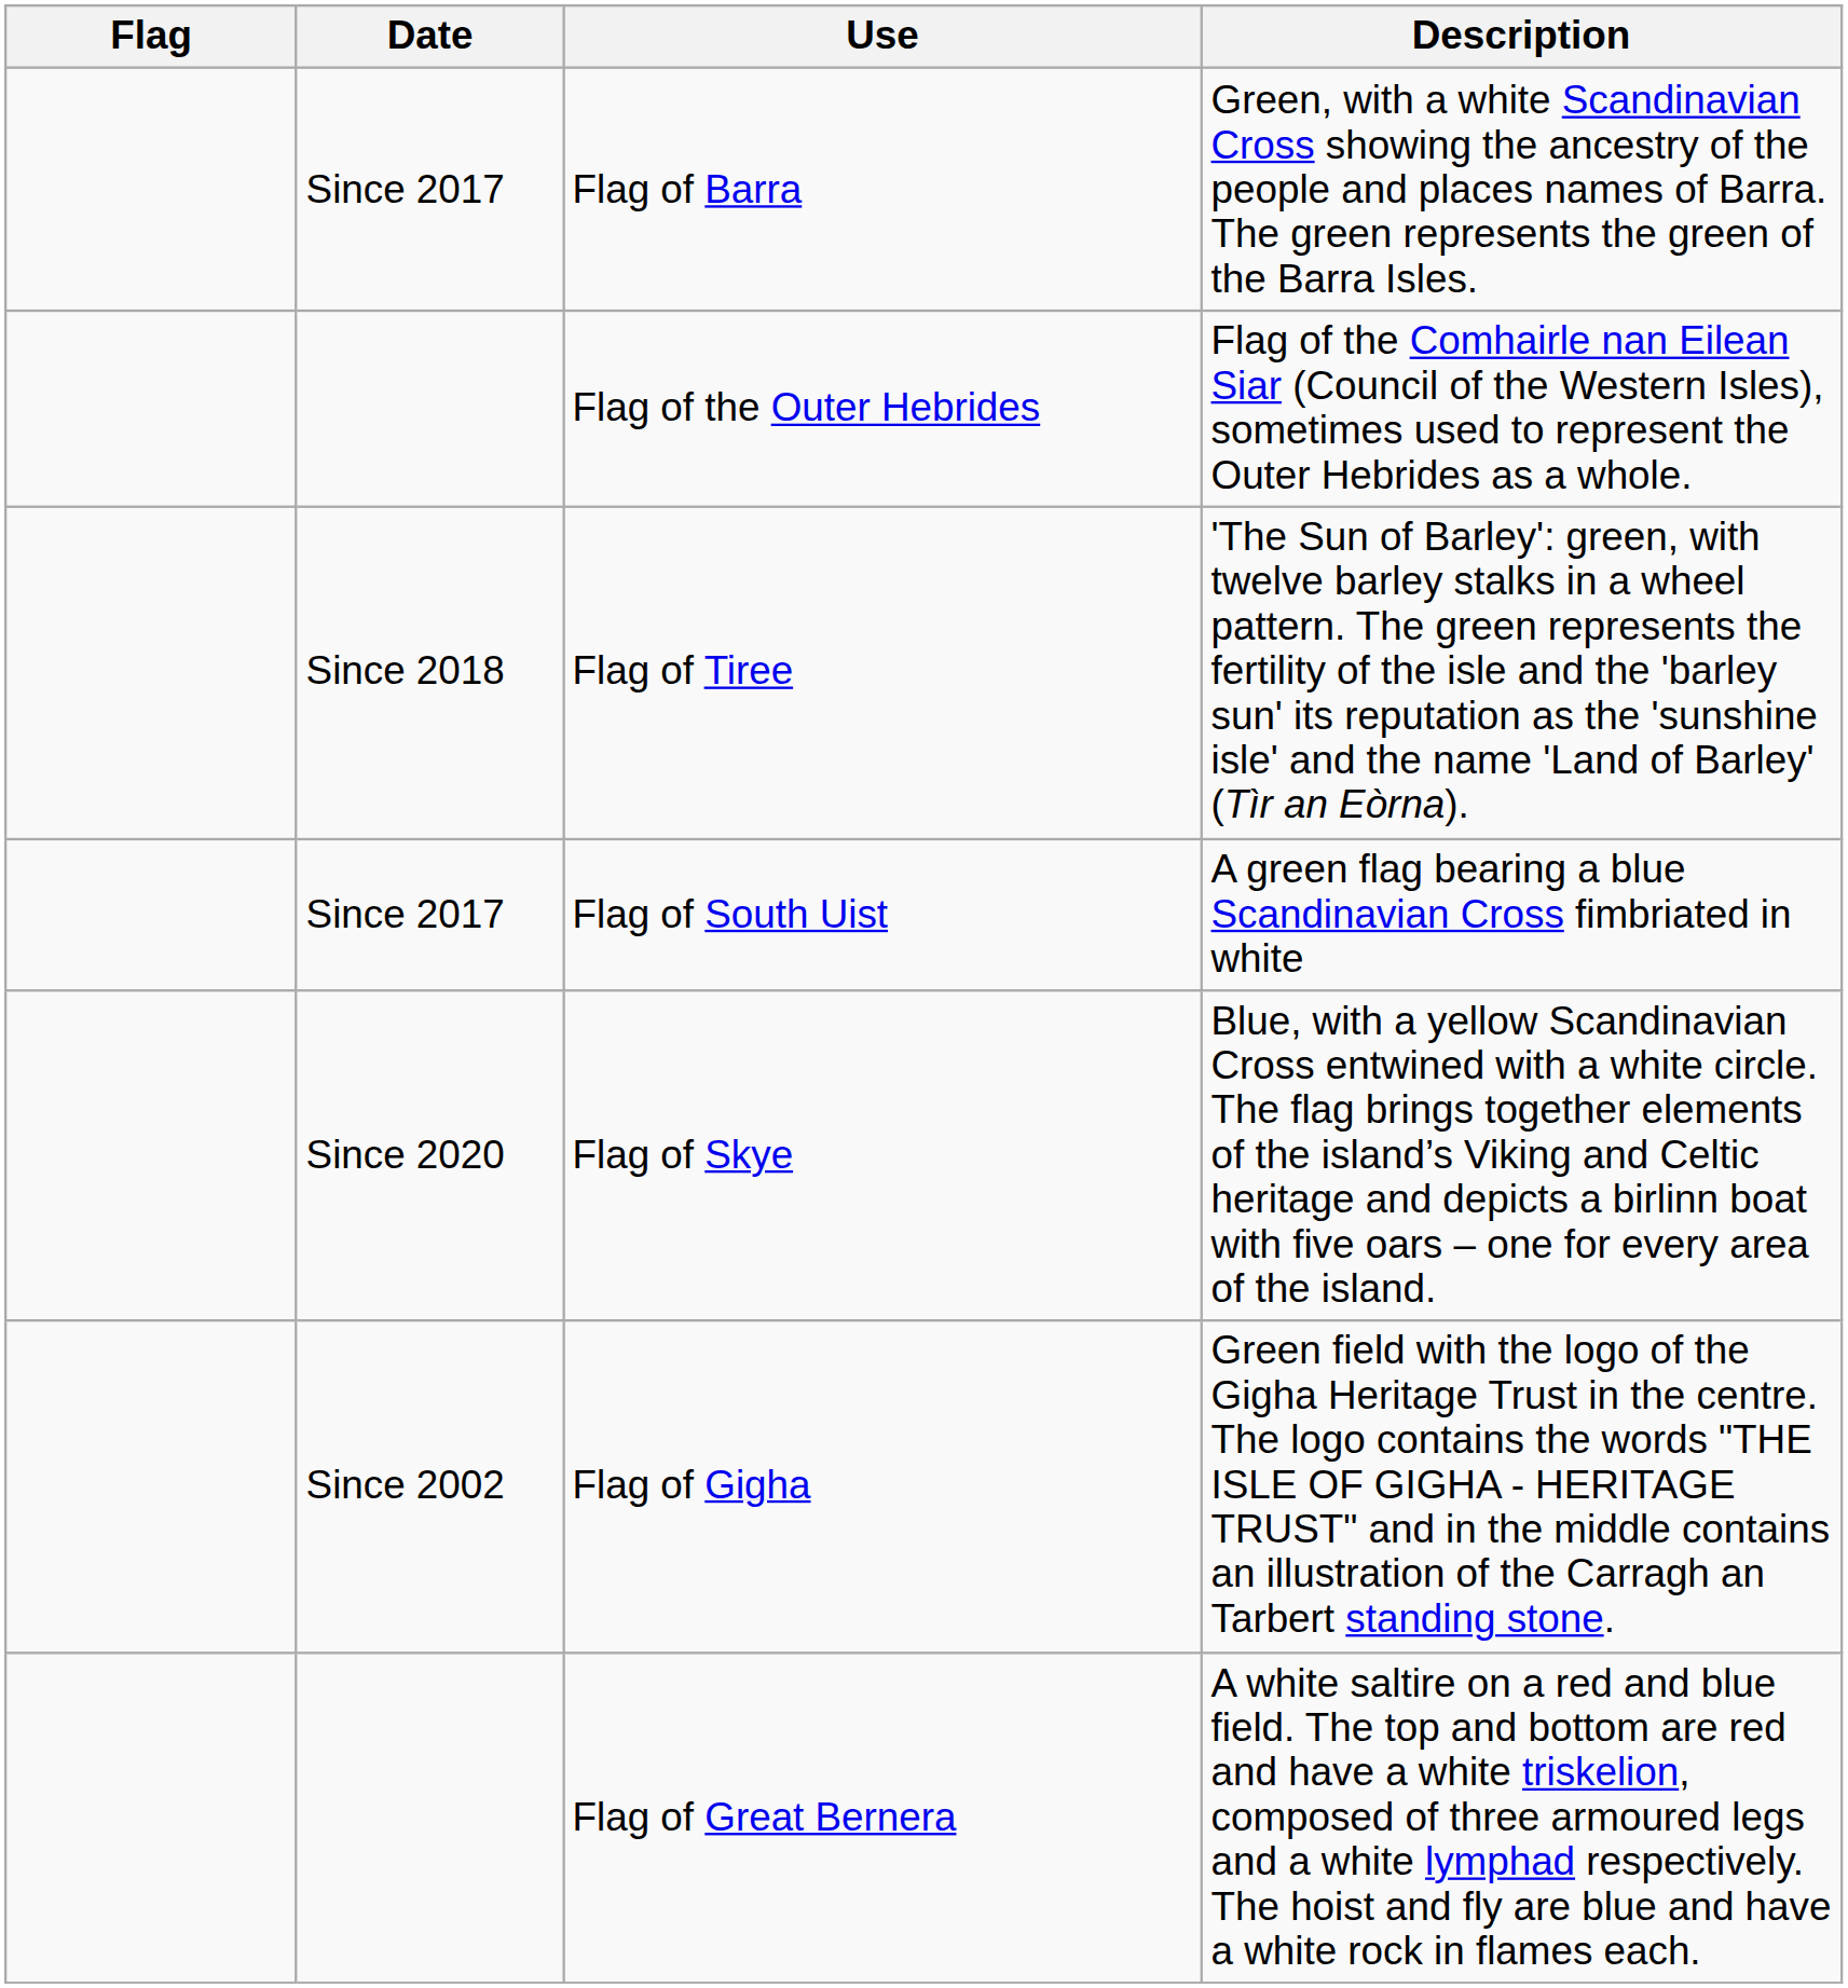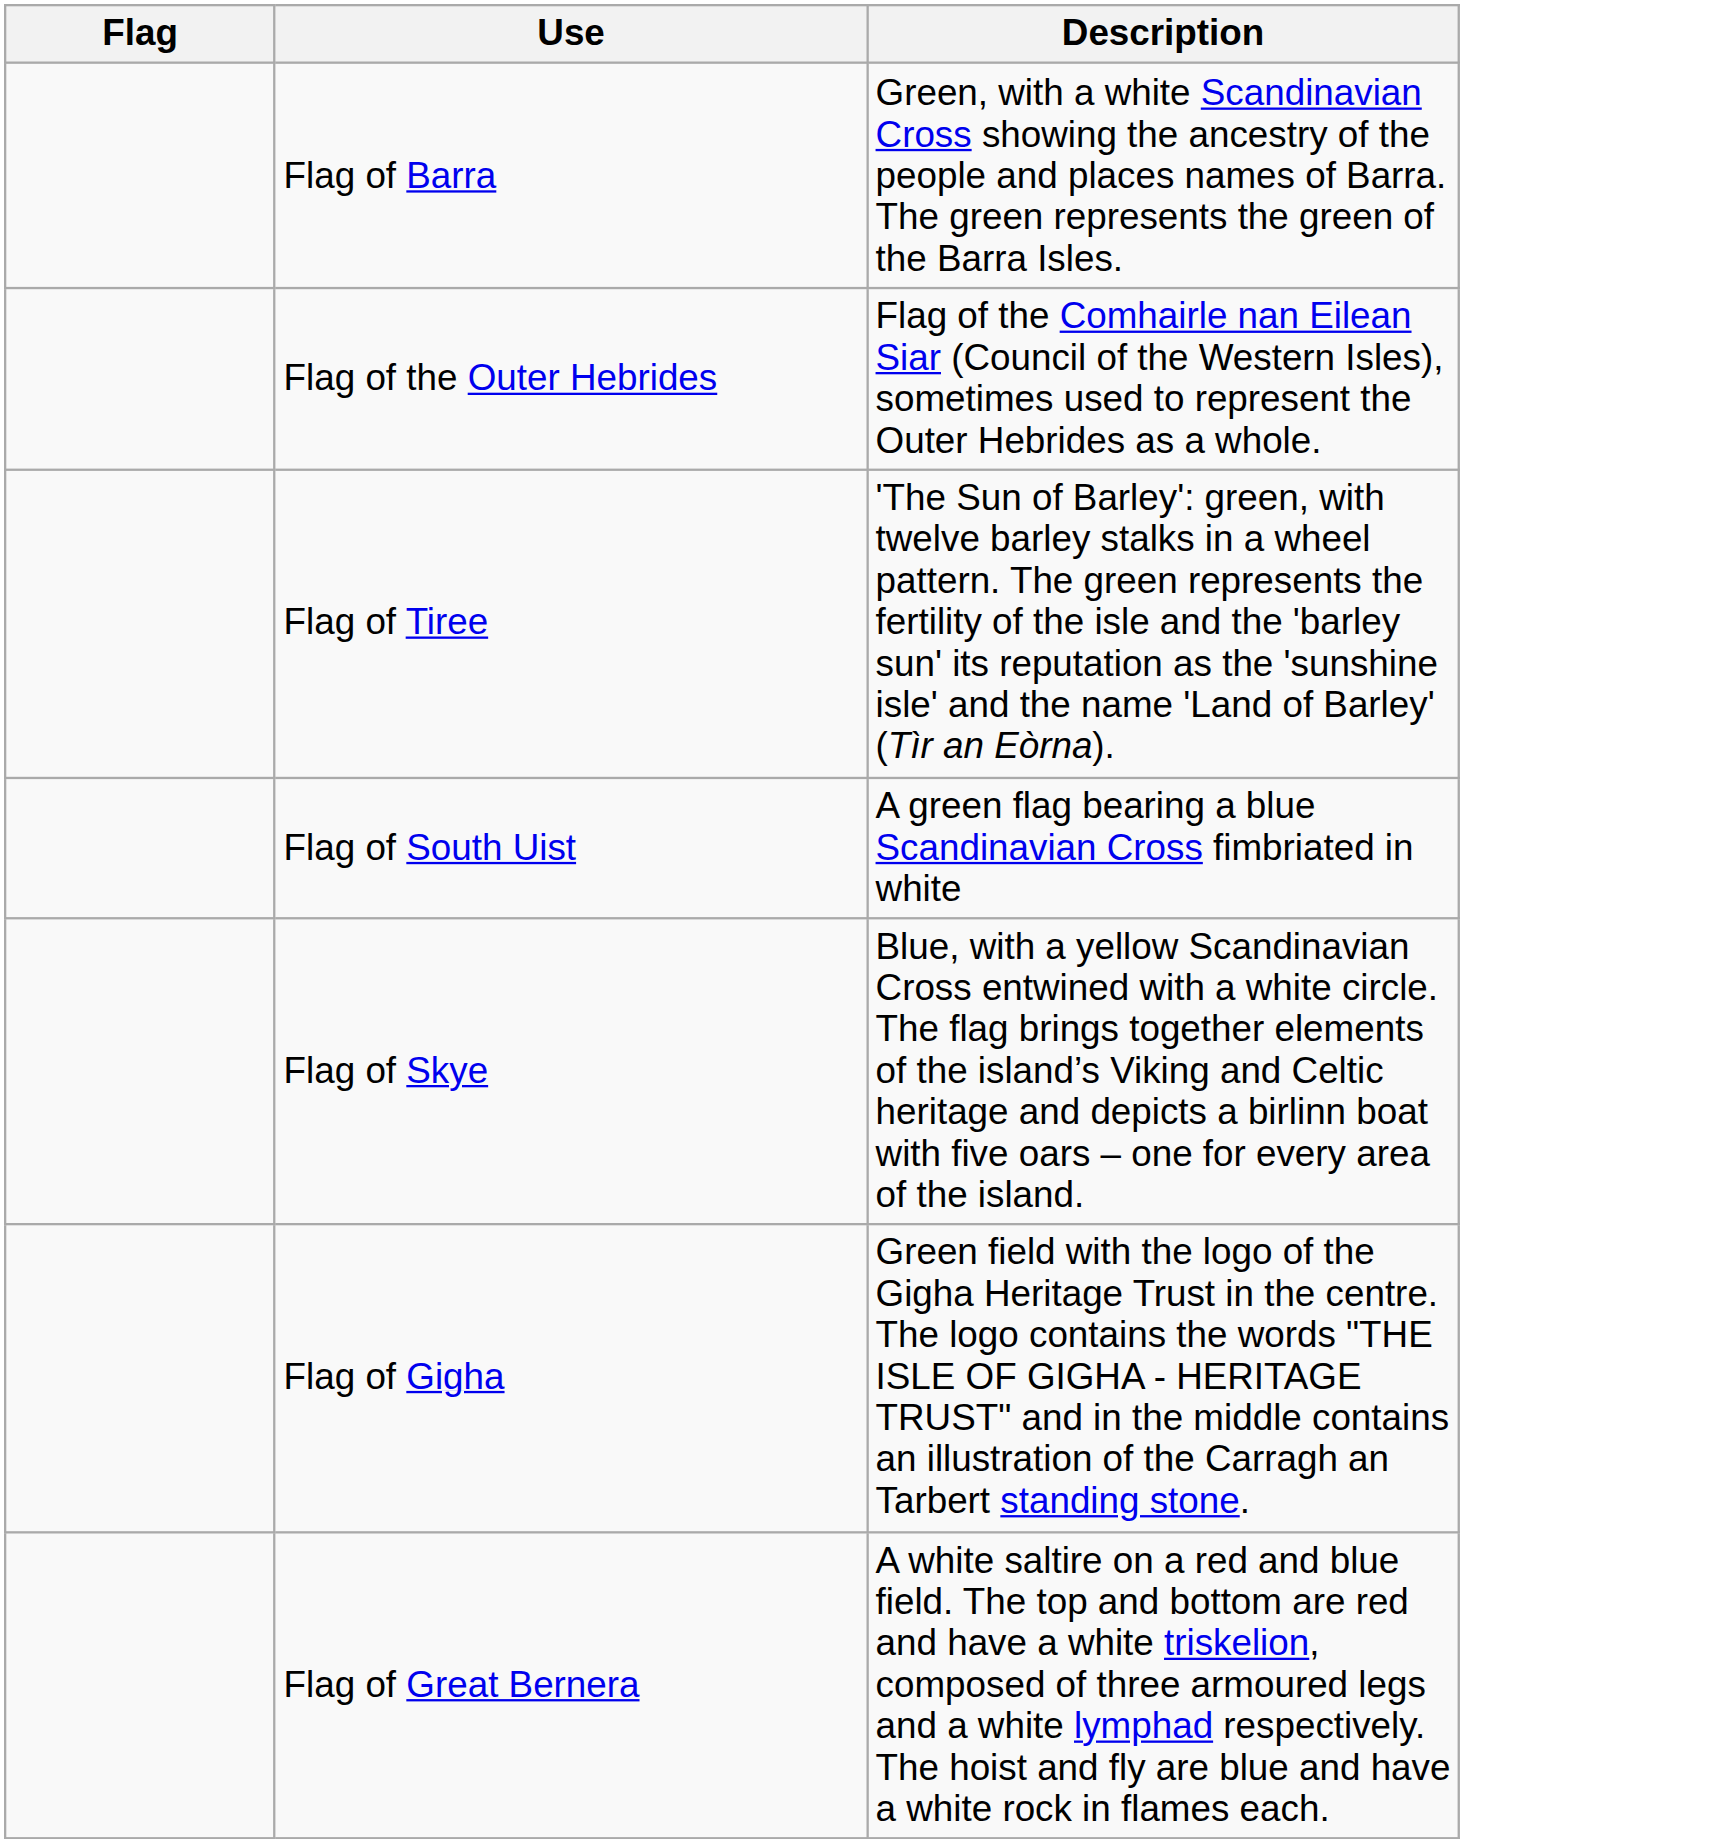 <table class="wikitable">
 <tr style="background:#efefef;">
 <th style="width:110px;">Flag</th>
-<th style="width:100px;">Date</th>
 <th style="width:250px;">Use</th>
 <th style="width:250px;">Description</th>
 </tr>
 <tr>
 <td></td>
-<td>Since 2017</td>
 <td>Flag of <a href='#'>Barra</a></td>
 <td>Green, with a white <a href='#'>Scandinavian Cross</a> showing the ancestry of the people and places names of Barra.  The green represents the green of the Barra Isles.</td>
 </tr>
 <tr>
-<td></td>
 <td></td>
 <td>Flag of the <a href='#'>Outer Hebrides</a></td>
 <td>Flag of the <a href='#'>Comhairle nan Eilean Siar</a> (Council of the Western Isles), sometimes used to represent the Outer Hebrides as a whole.</td>
 </tr>
 <tr>
 <td></td>
-<td>Since 2018</td>
 <td>Flag of <a href='#'>Tiree</a></td>
 <td>'The Sun of Barley': green, with twelve barley stalks in a wheel pattern.  The green represents the fertility of the isle and the 'barley sun' its reputation as the 'sunshine isle' and the name 'Land of Barley' (<em>Tìr an Eòrna</em>).</td>
 </tr>
 <tr>
 <td></td>
-<td>Since 2017</td>
 <td>Flag of <a href='#'>South Uist</a></td>
 <td>A green flag bearing a blue <a href='#'>Scandinavian Cross</a> fimbriated in white</td>
 </tr>
 <tr>
 <td></td>
-<td>Since 2020</td>
 <td>Flag of <a href='#'>Skye</a></td>
 <td>Blue, with a yellow Scandinavian Cross entwined with a white circle. The flag brings together elements of the island’s Viking and Celtic heritage and depicts a birlinn boat with five oars – one for every area of the island.</td>
 </tr>
 <tr>
 <td></td>
-<td>Since 2002</td>
 <td>Flag of <a href='#'>Gigha</a></td>
 <td>Green field with the logo of the Gigha Heritage Trust in the centre. The logo contains the words "THE ISLE OF GIGHA - HERITAGE TRUST" and in the middle contains an illustration of the Carragh an Tarbert <a href='#'>standing stone</a>.</td>
 </tr>
 <tr>
 <td></td>
-<td></td>
 <td>Flag of <a href='#'>Great Bernera</a></td>
 <td>A white saltire on a red and blue field. The top and bottom are red and have a white <a href='#'>triskelion</a>, composed of three armoured legs and a white <a href='#'>lymphad</a> respectively. The hoist and fly are blue and have a white rock in flames each.</td>
 </tr>
 </table>
